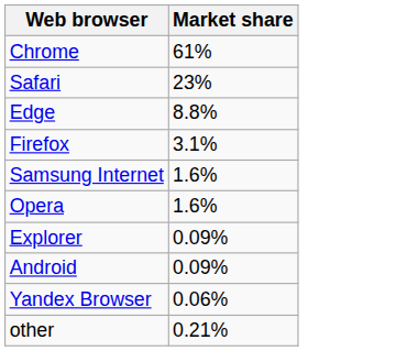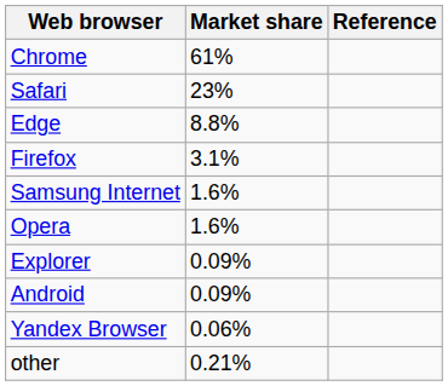 <table class="wikitable sortable">
 <tr>
 <th>Web browser</th>
 <th>Market share</th>
+<th>Reference</th>
 </tr>
 <tr>
 <td><a href='#'>Chrome</a></td>
 <td>61%</td>
+<td></td>
 </tr>
 <tr>
 <td><a href='#'>Safari</a></td>
 <td>23%</td>
+<td></td>
 </tr>
 <tr>
 <td><a href='#'>Edge</a></td>
 <td>8.8%</td>
+<td></td>
 </tr>
 <tr>
 <td><a href='#'>Firefox</a></td>
 <td>3.1%</td>
+<td></td>
 </tr>
 <tr>
 <td><a href='#'>Samsung Internet</a></td>
 <td>1.6%</td>
+<td></td>
 </tr>
 <tr>
 <td><a href='#'>Opera</a></td>
 <td>1.6%</td>
+<td></td>
 </tr>
 <tr>
 <td><a href='#'>Explorer</a></td>
 <td>0.09%</td>
+<td></td>
 </tr>
 <tr>
 <td><a href='#'>Android</a></td>
 <td>0.09%</td>
+<td></td>
 </tr>
 <tr>
 <td><a href='#'>Yandex Browser</a></td>
 <td>0.06%</td>
+<td></td>
 </tr>
 <tr>
 <td>other</td>
 <td>0.21%</td>
+<td></td>
 </tr>
 </table>
